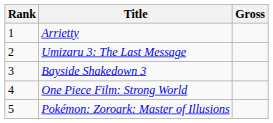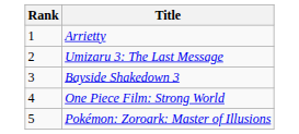 <table class="wikitable sortable" style="margin:auto; margin:auto;">
 <tr>
 <th>Rank</th>
 <th>Title</th>
-<th>Gross</th>
 </tr>
 <tr>
 <td>1</td>
 <td><em><a href='#'>Arrietty</a></em></td>
-<td></td>
 </tr>
 <tr>
 <td>2</td>
 <td><em><a href='#'>Umizaru 3: The Last Message</a></em></td>
-<td></td>
 </tr>
 <tr>
 <td>3</td>
 <td><em><a href='#'>Bayside Shakedown 3</a></em></td>
-<td></td>
 </tr>
 <tr>
 <td>4</td>
 <td><em><a href='#'>One Piece Film: Strong World</a></em></td>
-<td></td>
 </tr>
 <tr>
 <td>5</td>
 <td><em><a href='#'>Pokémon: Zoroark: Master of Illusions</a></em></td>
-<td></td>
 </tr>
 </table>
